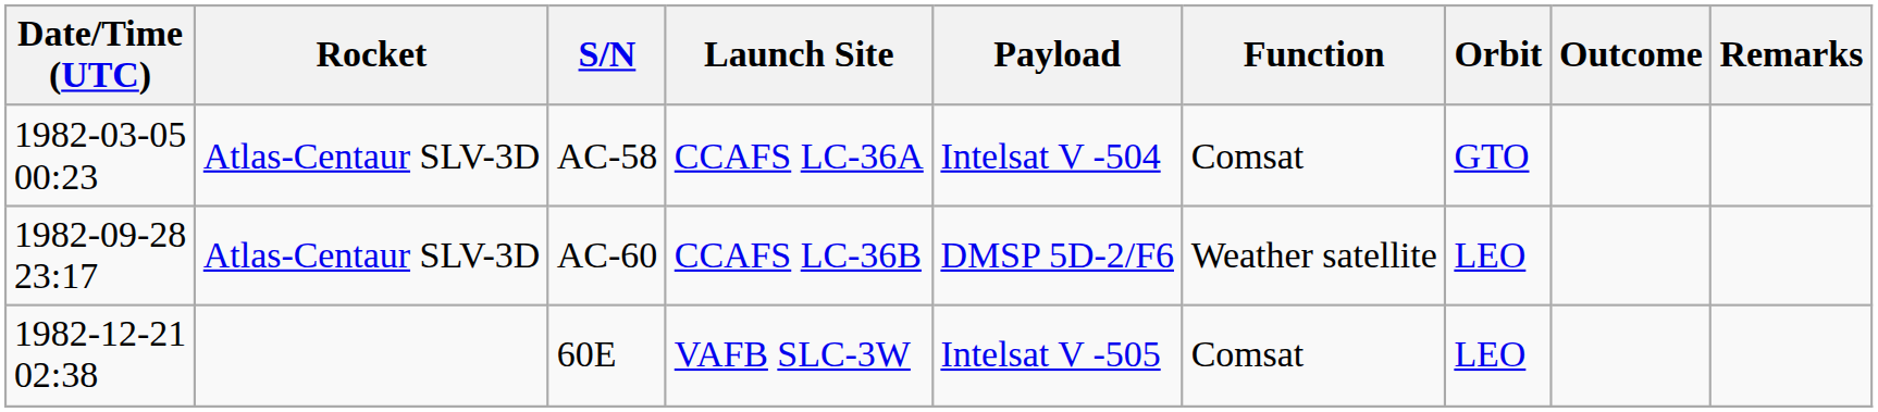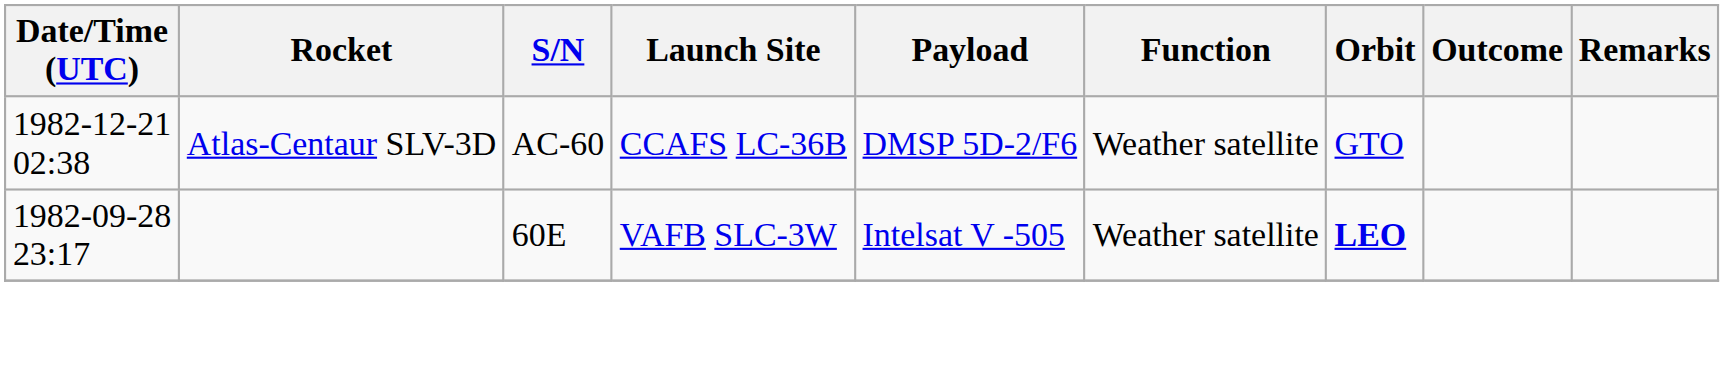 <table class="wikitable" style="margin: 1em 1em 1em 0";>
 <tr>
 <th>Date/Time<br>(<a href='#'>UTC</a>)</th>
 <th>Rocket</th>
 <th><a href='#'>S/N</a></th>
 <th>Launch Site</th>
 <th>Payload</th>
 <th>Function</th>
 <th>Orbit</th>
 <th>Outcome</th>
 <th>Remarks</th>
 </tr>
 <tr>
-<td>1982-03-05<br>00:23</td>
+<td>1982-12-21<br>02:38</td>
 <td><a href='#'>Atlas-Centaur</a> SLV-3D</td>
-<td>AC-58</td>
-<td><a href='#'>CCAFS</a> <a href='#'>LC-36A</a></td>
-<td><a href='#'>Intelsat V -504</a></td>
-<td>Comsat</td>
+<td>AC-60</td>
+<td><a href='#'>CCAFS</a> <a href='#'>LC-36B</a></td>
+<td><a href='#'>DMSP 5D-2/F6</a></td>
+<td>Weather satellite</td>
 <td><a href='#'>GTO</a></td>
 <td></td>
 <td></td>
 </tr>
 <tr>
 <td>1982-09-28<br>23:17</td>
-<td><a href='#'>Atlas-Centaur</a> SLV-3D</td>
-<td>AC-60</td>
-<td><a href='#'>CCAFS</a> <a href='#'>LC-36B</a></td>
-<td><a href='#'>DMSP 5D-2/F6</a></td>
-<td>Weather satellite</td>
-<td><a href='#'>LEO</a></td>
-<td></td>
-<td></td>
-</tr>
-<tr>
-<td>1982-12-21<br>02:38</td>
 <td></td>
 <td>60E</td>
 <td><a href='#'>VAFB</a> <a href='#'>SLC-3W</a></td>
 <td><a href='#'>Intelsat V -505</a></td>
-<td>Comsat</td>
-<td><a href='#'>LEO</a></td>
+<td>Weather satellite</td>
+<td><strong><a href='#'>LEO</a></strong></td>
 <td></td>
 <td></td>
 </tr>
 <tr>
 </tr>
 </table>
